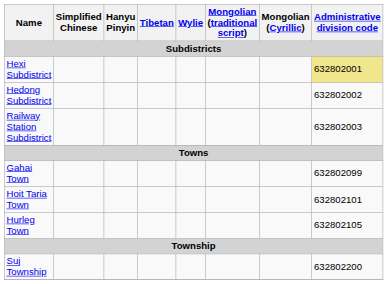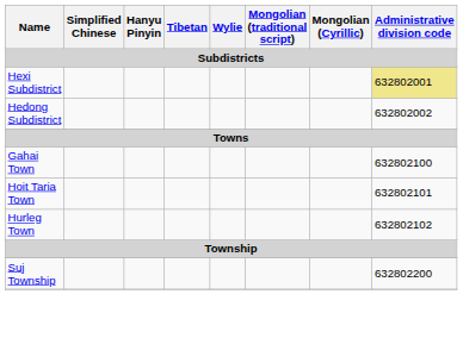 <table class="wikitable" align="center" style="width:50%; border="1">
 <tr>
 <th>Name</th>
 <th>Simplified Chinese</th>
 <th>Hanyu Pinyin</th>
 <th><a href='#'>Tibetan</a></th>
 <th><a href='#'>Wylie</a></th>
 <th><a href='#'>Mongolian</a> (<a href='#'>traditional script</a>)</th>
 <th>Mongolian (<a href='#'>Cyrillic</a>)</th>
 <th><a href='#'>Administrative division code</a></th>
 </tr>
 <tr>
 <td colspan="8"  style="text-align:center; background:#d3d3d3;"><strong>Subdistricts</strong></td>
 </tr>
 <tr --------->
 <td><a href='#'>Hexi Subdistrict</a></td>
 <td></td>
 <td></td>
 <td></td>
 <td></td>
 <td></td>
 <td></td>
 <td style="background: khaki;">632802001</td>
 </tr>
 <tr>
 <td><a href='#'>Hedong Subdistrict</a></td>
 <td></td>
 <td></td>
 <td></td>
 <td></td>
 <td></td>
 <td></td>
 <td>632802002</td>
 </tr>
 <tr>
-<td><a href='#'>Railway Station Subdistrict</a></td>
-<td></td>
-<td></td>
-<td></td>
-<td></td>
-<td></td>
-<td></td>
-<td>632802003</td>
-</tr>
-<tr>
 <td colspan="8"  style="text-align:center; background:#d3d3d3;"><strong>Towns</strong></td>
 </tr>
 <tr --------->
 <td><a href='#'>Gahai Town</a></td>
 <td></td>
 <td></td>
 <td></td>
 <td></td>
 <td></td>
 <td></td>
-<td>632802099</td>
+<td>632802100</td>
 </tr>
 <tr>
 <td><a href='#'>Hoit Taria Town</a></td>
 <td></td>
 <td></td>
 <td></td>
 <td></td>
 <td></td>
 <td></td>
 <td>632802101</td>
 </tr>
 <tr>
 <td><a href='#'>Hurleg Town</a></td>
 <td></td>
 <td></td>
 <td></td>
 <td></td>
 <td></td>
 <td></td>
-<td>632802105</td>
+<td>632802102</td>
 </tr>
 <tr>
 <td colspan="8"  style="text-align:center; background:#d3d3d3;"><strong>Township</strong></td>
 </tr>
 <tr --------->
 <td><a href='#'>Suj Township</a></td>
 <td></td>
 <td></td>
 <td></td>
 <td></td>
 <td></td>
 <td></td>
 <td>632802200</td>
 </tr>
 <tr>
 </tr>
 </table>
